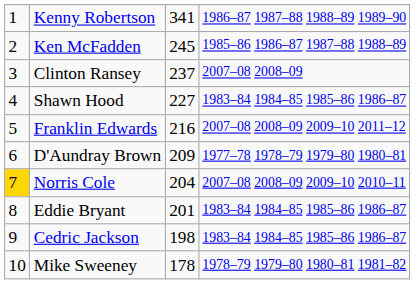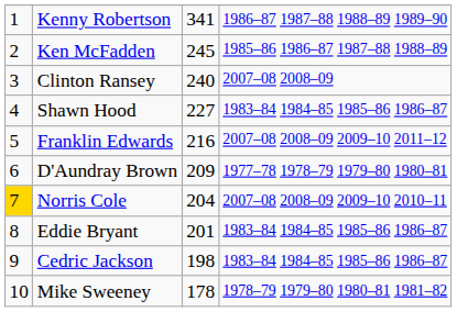 <table class="wikitable">
 <tr>
 </tr>
 <tr>
 <td>1</td>
 <td><a href='#'>Kenny Robertson</a></td>
 <td>341</td>
 <td style="font-size:80%;"><a href='#'>1986–87</a> <a href='#'>1987–88</a> <a href='#'>1988–89</a> <a href='#'>1989–90</a></td>
 </tr>
 <tr>
 <td>2</td>
 <td><a href='#'>Ken McFadden</a></td>
 <td>245</td>
 <td style="font-size:80%;"><a href='#'>1985–86</a> <a href='#'>1986–87</a> <a href='#'>1987–88</a> <a href='#'>1988–89</a></td>
 </tr>
 <tr>
 <td>3</td>
 <td>Clinton Ransey</td>
-<td>237</td>
+<td>240</td>
 <td style="font-size:80%;"><a href='#'>2007–08</a> <a href='#'>2008–09</a></td>
 </tr>
 <tr>
 <td>4</td>
 <td>Shawn Hood</td>
 <td>227</td>
 <td style="font-size:80%;"><a href='#'>1983–84</a> <a href='#'>1984–85</a> <a href='#'>1985–86</a> <a href='#'>1986–87</a></td>
 </tr>
 <tr>
 <td>5</td>
 <td><a href='#'>Franklin Edwards</a></td>
 <td>216</td>
 <td style="font-size:80%;"><a href='#'>2007–08</a> <a href='#'>2008–09</a> <a href='#'>2009–10</a> <a href='#'>2011–12</a></td>
 </tr>
 <tr>
 <td>6</td>
 <td>D'Aundray Brown</td>
 <td>209</td>
 <td style="font-size:80%;"><a href='#'>1977–78</a> <a href='#'>1978–79</a> <a href='#'>1979–80</a> <a href='#'>1980–81</a></td>
 </tr>
 <tr>
 <td style="background: gold;">7</td>
 <td><a href='#'>Norris Cole</a></td>
 <td>204</td>
 <td style="font-size:80%;"><a href='#'>2007–08</a> <a href='#'>2008–09</a> <a href='#'>2009–10</a> <a href='#'>2010–11</a></td>
 </tr>
 <tr>
 <td>8</td>
 <td>Eddie Bryant</td>
 <td>201</td>
 <td style="font-size:80%;"><a href='#'>1983–84</a> <a href='#'>1984–85</a> <a href='#'>1985–86</a> <a href='#'>1986–87</a></td>
 </tr>
 <tr>
 <td>9</td>
 <td><a href='#'>Cedric Jackson</a></td>
 <td>198</td>
 <td style="font-size:80%;"><a href='#'>1983–84</a> <a href='#'>1984–85</a> <a href='#'>1985–86</a> <a href='#'>1986–87</a></td>
 </tr>
 <tr>
 <td>10</td>
 <td>Mike Sweeney</td>
 <td>178</td>
 <td style="font-size:80%;"><a href='#'>1978–79</a> <a href='#'>1979–80</a> <a href='#'>1980–81</a> <a href='#'>1981–82</a></td>
 </tr>
 </table>
